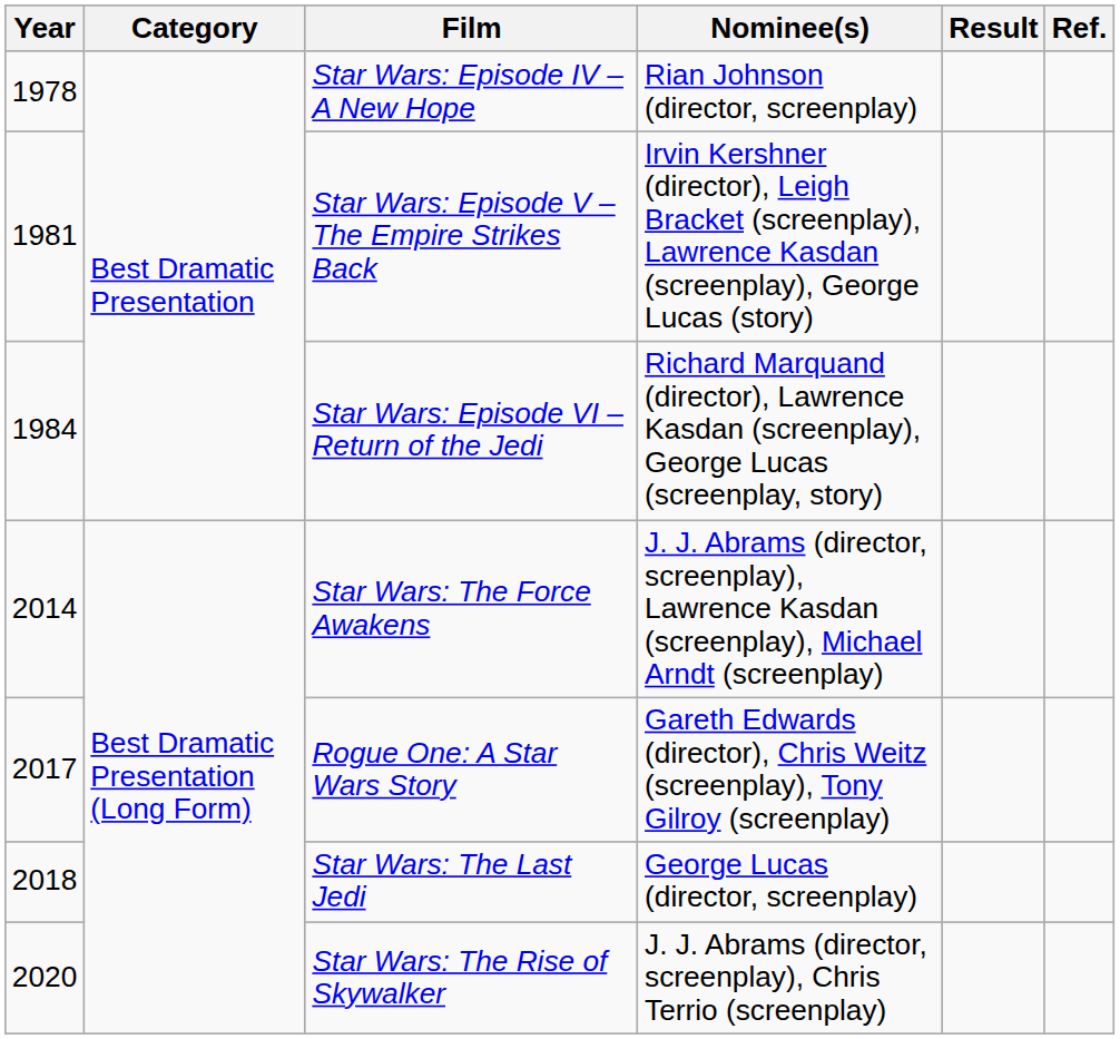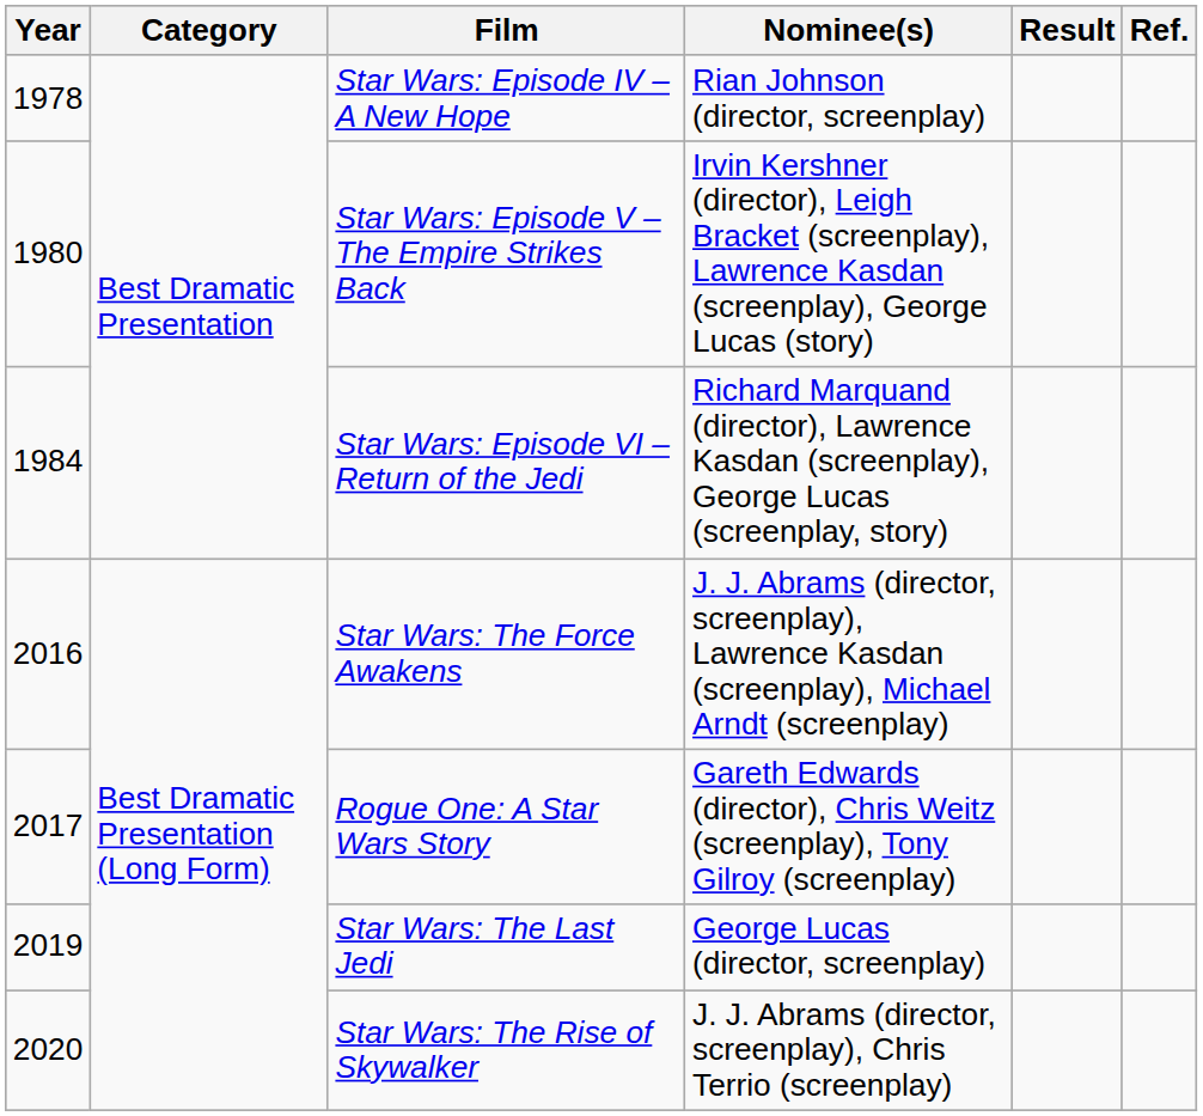 <table class="wikitable">
 <tr>
 <th style="width: 1%;">Year</th>
 <th style="width: 20%;">Category</th>
 <th style="width: 30%;">Film</th>
 <th>Nominee(s)</th>
 <th style="width: 4%;">Result</th>
 <th style="width: 1%;">Ref.</th>
 </tr>
 <tr>
 <td>1978</td>
 <td rowspan="3"><a href='#'>Best Dramatic Presentation</a></td>
 <td><em><a href='#'>Star Wars: Episode IV – A New Hope</a></em></td>
 <td><a href='#'>Rian Johnson</a> (director, screenplay)</td>
 <td></td>
 <td style="text-align:center;"></td>
 </tr>
 <tr>
-<td>1981</td>
+<td>1980</td>
 <td><a href='#'><em>Star Wars: Episode V – The Empire Strikes Back</em></a></td>
 <td><a href='#'>Irvin Kershner</a> (director), <a href='#'>Leigh Bracket</a> (screenplay), <a href='#'>Lawrence Kasdan</a> (screenplay), George Lucas (story)</td>
 <td></td>
 <td style="text-align:center;"></td>
 </tr>
 <tr>
 <td>1984</td>
 <td><a href='#'><em>Star Wars: Episode VI – Return of the Jedi</em></a></td>
 <td><a href='#'>Richard Marquand</a> (director), Lawrence Kasdan (screenplay), George Lucas (screenplay, story)</td>
 <td></td>
 <td style="text-align:center;"></td>
 </tr>
 <tr>
-<td>2014</td>
+<td>2016</td>
 <td rowspan="4"><a href='#'>Best Dramatic Presentation (Long Form)</a></td>
 <td><em><a href='#'>Star Wars: The Force Awakens</a></em></td>
 <td><a href='#'>J. J. Abrams</a> (director, screenplay), Lawrence Kasdan (screenplay), <a href='#'>Michael Arndt</a> (screenplay)</td>
 <td></td>
 <td style="text-align:center;"></td>
 </tr>
 <tr>
 <td>2017</td>
 <td><a href='#'><em>Rogue One: A Star Wars Story</em></a></td>
 <td><a href='#'>Gareth Edwards</a> (director), <a href='#'>Chris Weitz</a> (screenplay), <a href='#'>Tony Gilroy</a> (screenplay)</td>
 <td></td>
 <td style="text-align:center;"></td>
 </tr>
 <tr>
-<td>2018</td>
+<td>2019</td>
 <td><em><a href='#'>Star Wars: The Last Jedi</a></em></td>
 <td><a href='#'>George Lucas</a> (director, screenplay)</td>
 <td></td>
 <td style="text-align:center;"></td>
 </tr>
 <tr>
 <td>2020</td>
 <td><em><a href='#'>Star Wars: The Rise of Skywalker</a></em></td>
 <td>J. J. Abrams (director, screenplay), Chris Terrio (screenplay)</td>
 <td></td>
 <td style="text-align:center;"></td>
 </tr>
 </table>
